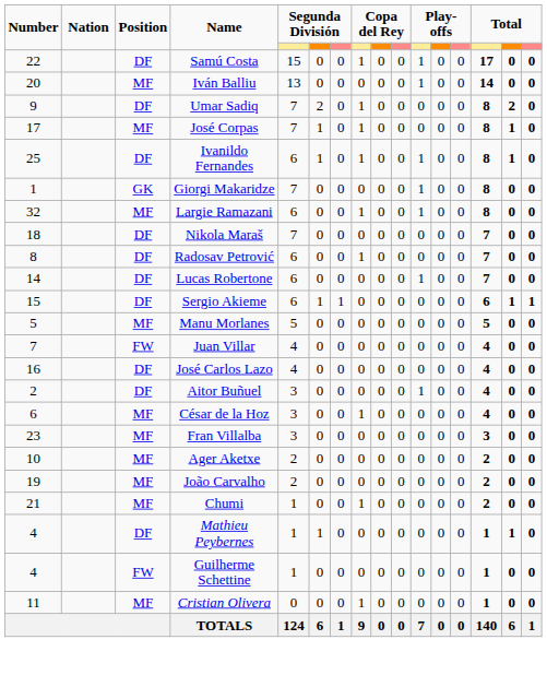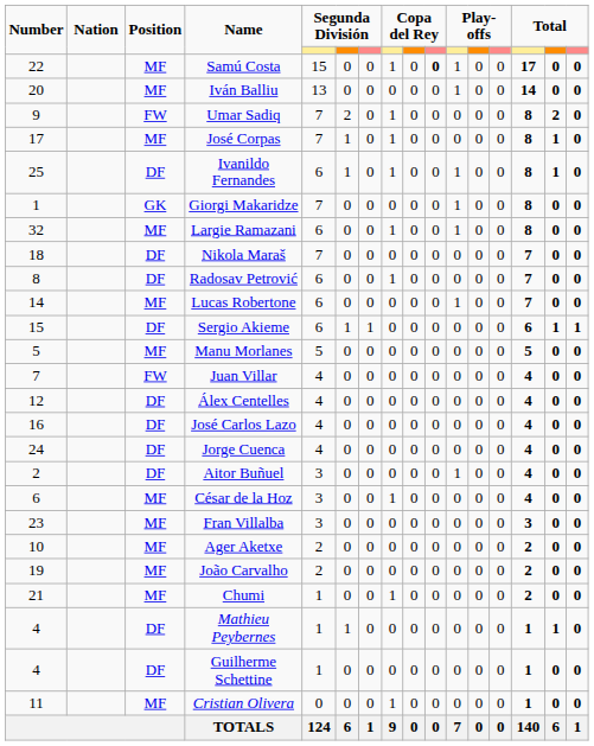 <table class="wikitable" style="text-align:center;">
 <tr style="text-align:center;">
 <td rowspan="2"  style="width:10%; "><strong>Number</strong></td>
 <td rowspan="2"  style="width:10%; "><strong>Nation</strong></td>
 <td rowspan="2"  style="width:10%; "><strong>Position</strong></td>
 <td rowspan="2"  style="width:20%; "><strong>Name</strong></td>
 <td colspan="3"><strong>Segunda División</strong></td>
 <td colspan="3"><strong>Copa del Rey</strong></td>
 <td colspan="3"><strong>Play-offs</strong></td>
 <td colspan="3"><strong>Total</strong></td>
 </tr>
 <tr>
 <th style="width:40px; background:#fe9;"></th>
 <th style="width:40px; background:#ff8c00;"></th>
 <th style="width:40px; background:#ff8888;"></th>
 <th style="width:40px; background:#fe9;"></th>
 <th style="width:40px; background:#ff8c00;"></th>
 <th style="width:40px; background:#ff8888;"></th>
 <th style="width:40px; background:#fe9;"></th>
 <th style="width:40px; background:#ff8c00;"></th>
 <th style="width:40px; background:#ff8888;"></th>
 <th style="width:40px; background:#fe9;"></th>
 <th style="width:40px; background:#ff8c00;"></th>
 <th style="width:40px; background:#ff8888;"></th>
 </tr>
 <tr>
 <td>22</td>
 <td></td>
-<td><a href='#'>DF</a></td>
+<td><a href='#'>MF</a></td>
 <td><a href='#'>Samú Costa</a></td>
 <td>15</td>
 <td>0</td>
 <td>0</td>
 <td>1</td>
 <td>0</td>
-<td>0</td>
+<td><strong>0</strong></td>
 <td>1</td>
 <td>0</td>
 <td>0</td>
 <td><strong>17</strong></td>
 <td><strong>0</strong></td>
 <td><strong>0</strong></td>
 </tr>
 <tr>
 <td>20</td>
 <td></td>
 <td><a href='#'>MF</a></td>
 <td><a href='#'>Iván Balliu</a></td>
 <td>13</td>
 <td>0</td>
 <td>0</td>
 <td>0</td>
 <td>0</td>
 <td>0</td>
 <td>1</td>
 <td>0</td>
 <td>0</td>
 <td><strong>14</strong></td>
 <td><strong>0</strong></td>
 <td><strong>0</strong></td>
 </tr>
 <tr>
 <td>9</td>
 <td></td>
-<td><a href='#'>DF</a></td>
+<td><a href='#'>FW</a></td>
 <td><a href='#'>Umar Sadiq</a></td>
 <td>7</td>
 <td>2</td>
 <td>0</td>
 <td>1</td>
 <td>0</td>
 <td>0</td>
 <td>0</td>
 <td>0</td>
 <td>0</td>
 <td><strong>8</strong></td>
 <td><strong>2</strong></td>
 <td><strong>0</strong></td>
 </tr>
 <tr>
 <td>17</td>
 <td></td>
 <td><a href='#'>MF</a></td>
 <td><a href='#'>José Corpas</a></td>
 <td>7</td>
 <td>1</td>
 <td>0</td>
 <td>1</td>
 <td>0</td>
 <td>0</td>
 <td>0</td>
 <td>0</td>
 <td>0</td>
 <td><strong>8</strong></td>
 <td><strong>1</strong></td>
 <td><strong>0</strong></td>
 </tr>
 <tr>
 <td>25</td>
 <td></td>
 <td><a href='#'>DF</a></td>
 <td><a href='#'>Ivanildo Fernandes</a></td>
 <td>6</td>
 <td>1</td>
 <td>0</td>
 <td>1</td>
 <td>0</td>
 <td>0</td>
 <td>1</td>
 <td>0</td>
 <td>0</td>
 <td><strong>8</strong></td>
 <td><strong>1</strong></td>
 <td><strong>0</strong></td>
 </tr>
 <tr>
 <td>1</td>
 <td></td>
 <td><a href='#'>GK</a></td>
 <td><a href='#'>Giorgi Makaridze</a></td>
 <td>7</td>
 <td>0</td>
 <td>0</td>
 <td>0</td>
 <td>0</td>
 <td>0</td>
 <td>1</td>
 <td>0</td>
 <td>0</td>
 <td><strong>8</strong></td>
 <td><strong>0</strong></td>
 <td><strong>0</strong></td>
 </tr>
 <tr>
 <td>32</td>
 <td></td>
 <td><a href='#'>MF</a></td>
 <td><a href='#'>Largie Ramazani</a></td>
 <td>6</td>
 <td>0</td>
 <td>0</td>
 <td>1</td>
 <td>0</td>
 <td>0</td>
 <td>1</td>
 <td>0</td>
 <td>0</td>
 <td><strong>8</strong></td>
 <td><strong>0</strong></td>
 <td><strong>0</strong></td>
 </tr>
 <tr>
 <td>18</td>
 <td></td>
 <td><a href='#'>DF</a></td>
 <td><a href='#'>Nikola Maraš</a></td>
 <td>7</td>
 <td>0</td>
 <td>0</td>
 <td>0</td>
 <td>0</td>
 <td>0</td>
 <td>0</td>
 <td>0</td>
 <td>0</td>
 <td><strong>7</strong></td>
 <td><strong>0</strong></td>
 <td><strong>0</strong></td>
 </tr>
 <tr>
 <td>8</td>
 <td></td>
 <td><a href='#'>DF</a></td>
 <td><a href='#'>Radosav Petrović</a></td>
 <td>6</td>
 <td>0</td>
 <td>0</td>
 <td>1</td>
 <td>0</td>
 <td>0</td>
 <td>0</td>
 <td>0</td>
 <td>0</td>
 <td><strong>7</strong></td>
 <td><strong>0</strong></td>
 <td><strong>0</strong></td>
 </tr>
 <tr>
 <td>14</td>
 <td></td>
-<td><a href='#'>DF</a></td>
+<td><a href='#'>MF</a></td>
 <td><a href='#'>Lucas Robertone</a></td>
 <td>6</td>
 <td>0</td>
 <td>0</td>
 <td>0</td>
 <td>0</td>
 <td>0</td>
 <td>1</td>
 <td>0</td>
 <td>0</td>
 <td><strong>7</strong></td>
 <td><strong>0</strong></td>
 <td><strong>0</strong></td>
 </tr>
 <tr>
 <td>15</td>
 <td></td>
 <td><a href='#'>DF</a></td>
 <td><a href='#'>Sergio Akieme</a></td>
 <td>6</td>
 <td>1</td>
 <td>1</td>
 <td>0</td>
 <td>0</td>
 <td>0</td>
 <td>0</td>
 <td>0</td>
 <td>0</td>
 <td><strong>6</strong></td>
 <td><strong>1</strong></td>
 <td><strong>1</strong></td>
 </tr>
 <tr>
 <td>5</td>
 <td></td>
 <td><a href='#'>MF</a></td>
 <td><a href='#'>Manu Morlanes</a></td>
 <td>5</td>
 <td>0</td>
 <td>0</td>
 <td>0</td>
 <td>0</td>
 <td>0</td>
 <td>0</td>
 <td>0</td>
 <td>0</td>
 <td><strong>5</strong></td>
 <td><strong>0</strong></td>
 <td><strong>0</strong></td>
 </tr>
 <tr>
 <td>7</td>
 <td></td>
 <td><a href='#'>FW</a></td>
 <td><a href='#'>Juan Villar</a></td>
 <td>4</td>
 <td>0</td>
 <td>0</td>
 <td>0</td>
 <td>0</td>
 <td>0</td>
 <td>0</td>
 <td>0</td>
 <td>0</td>
 <td><strong>4</strong></td>
 <td><strong>0</strong></td>
 <td><strong>0</strong></td>
 </tr>
 <tr>
+<td>12</td>
+<td></td>
+<td><a href='#'>DF</a></td>
+<td><a href='#'>Álex Centelles</a></td>
+<td>4</td>
+<td>0</td>
+<td>0</td>
+<td>0</td>
+<td>0</td>
+<td>0</td>
+<td>0</td>
+<td>0</td>
+<td>0</td>
+<td><strong>4</strong></td>
+<td><strong>0</strong></td>
+<td><strong>0</strong></td>
+</tr>
+<tr>
 <td>16</td>
 <td></td>
 <td><a href='#'>DF</a></td>
 <td><a href='#'>José Carlos Lazo</a></td>
+<td>4</td>
+<td>0</td>
+<td>0</td>
+<td>0</td>
+<td>0</td>
+<td>0</td>
+<td>0</td>
+<td>0</td>
+<td>0</td>
+<td><strong>4</strong></td>
+<td><strong>0</strong></td>
+<td><strong>0</strong></td>
+</tr>
+<tr>
+<td>24</td>
+<td></td>
+<td><a href='#'>DF</a></td>
+<td><a href='#'>Jorge Cuenca</a></td>
 <td>4</td>
 <td>0</td>
 <td>0</td>
 <td>0</td>
 <td>0</td>
 <td>0</td>
 <td>0</td>
 <td>0</td>
 <td>0</td>
 <td><strong>4</strong></td>
 <td><strong>0</strong></td>
 <td><strong>0</strong></td>
 </tr>
 <tr>
 <td>2</td>
 <td></td>
 <td><a href='#'>DF</a></td>
 <td><a href='#'>Aitor Buñuel</a></td>
 <td>3</td>
 <td>0</td>
 <td>0</td>
 <td>0</td>
 <td>0</td>
 <td>0</td>
 <td>1</td>
 <td>0</td>
 <td>0</td>
 <td><strong>4</strong></td>
 <td><strong>0</strong></td>
 <td><strong>0</strong></td>
 </tr>
 <tr>
 <td>6</td>
 <td></td>
 <td><a href='#'>MF</a></td>
 <td><a href='#'>César de la Hoz</a></td>
 <td>3</td>
 <td>0</td>
 <td>0</td>
 <td>1</td>
 <td>0</td>
 <td>0</td>
 <td>0</td>
 <td>0</td>
 <td>0</td>
 <td><strong>4</strong></td>
 <td><strong>0</strong></td>
 <td><strong>0</strong></td>
 </tr>
 <tr>
 <td>23</td>
 <td></td>
 <td><a href='#'>MF</a></td>
 <td><a href='#'>Fran Villalba</a></td>
 <td>3</td>
 <td>0</td>
 <td>0</td>
 <td>0</td>
 <td>0</td>
 <td>0</td>
 <td>0</td>
 <td>0</td>
 <td>0</td>
 <td><strong>3</strong></td>
 <td><strong>0</strong></td>
 <td><strong>0</strong></td>
 </tr>
 <tr>
 <td>10</td>
 <td></td>
 <td><a href='#'>MF</a></td>
 <td><a href='#'>Ager Aketxe</a></td>
 <td>2</td>
 <td>0</td>
 <td>0</td>
 <td>0</td>
 <td>0</td>
 <td>0</td>
 <td>0</td>
 <td>0</td>
 <td>0</td>
 <td><strong>2</strong></td>
 <td><strong>0</strong></td>
 <td><strong>0</strong></td>
 </tr>
 <tr>
 <td>19</td>
 <td></td>
 <td><a href='#'>MF</a></td>
 <td><a href='#'>João Carvalho</a></td>
 <td>2</td>
 <td>0</td>
 <td>0</td>
 <td>0</td>
 <td>0</td>
 <td>0</td>
 <td>0</td>
 <td>0</td>
 <td>0</td>
 <td><strong>2</strong></td>
 <td><strong>0</strong></td>
 <td><strong>0</strong></td>
 </tr>
 <tr>
 <td>21</td>
 <td></td>
 <td><a href='#'>MF</a></td>
 <td><a href='#'>Chumi</a></td>
 <td>1</td>
 <td>0</td>
 <td>0</td>
 <td>1</td>
 <td>0</td>
 <td>0</td>
 <td>0</td>
 <td>0</td>
 <td>0</td>
 <td><strong>2</strong></td>
 <td><strong>0</strong></td>
 <td><strong>0</strong></td>
 </tr>
 <tr>
 <td>4</td>
 <td></td>
 <td><a href='#'>DF</a></td>
 <td><em><a href='#'>Mathieu Peybernes</a></em></td>
 <td>1</td>
 <td>1</td>
 <td>0</td>
 <td>0</td>
 <td>0</td>
 <td>0</td>
 <td>0</td>
 <td>0</td>
 <td>0</td>
 <td><strong>1</strong></td>
 <td><strong>1</strong></td>
 <td><strong>0</strong></td>
 </tr>
 <tr>
 <td>4</td>
 <td></td>
-<td><a href='#'>FW</a></td>
+<td><a href='#'>DF</a></td>
 <td><a href='#'>Guilherme Schettine</a></td>
 <td>1</td>
 <td>0</td>
 <td>0</td>
 <td>0</td>
 <td>0</td>
 <td>0</td>
 <td>0</td>
 <td>0</td>
 <td>0</td>
 <td><strong>1</strong></td>
 <td><strong>0</strong></td>
 <td><strong>0</strong></td>
 </tr>
 <tr>
 <td>11</td>
 <td></td>
 <td><a href='#'>MF</a></td>
 <td><em><a href='#'>Cristian Olivera</a></em></td>
 <td>0</td>
 <td>0</td>
 <td>0</td>
 <td>1</td>
 <td>0</td>
 <td>0</td>
 <td>0</td>
 <td>0</td>
 <td>0</td>
 <td><strong>1</strong></td>
 <td><strong>0</strong></td>
 <td><strong>0</strong></td>
 </tr>
 <tr>
 <th colspan="3"></th>
 <th>TOTALS</th>
 <th>124</th>
 <th>6</th>
 <th>1</th>
 <th>9</th>
 <th>0</th>
 <th>0</th>
 <th>7</th>
 <th>0</th>
 <th>0</th>
 <th>140</th>
 <th>6</th>
 <th>1</th>
 </tr>
 </table>
